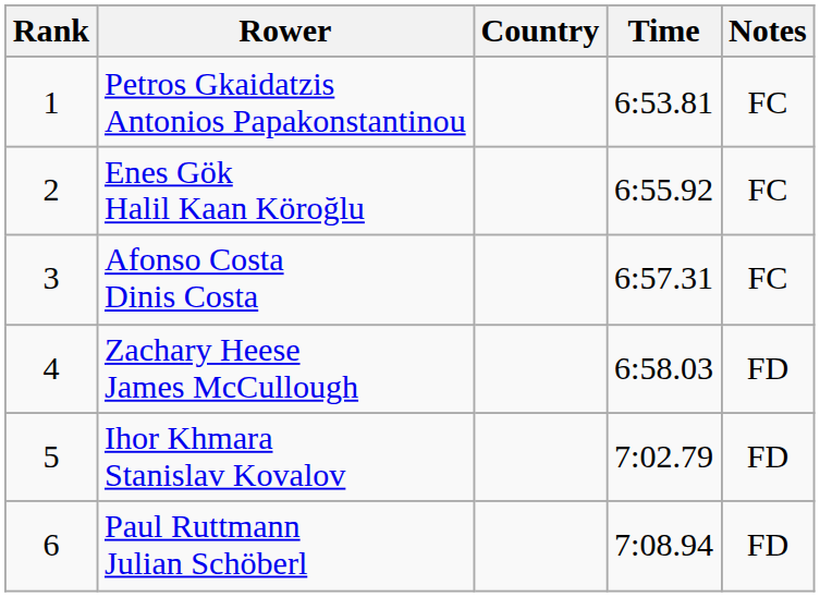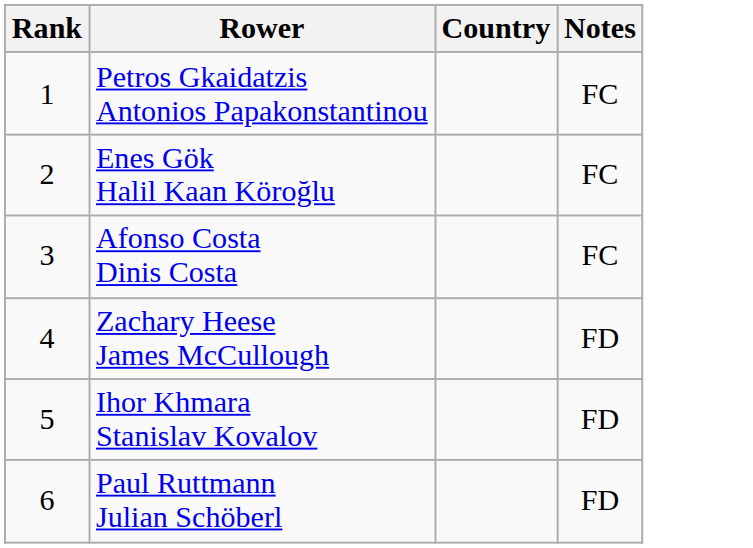 <table class="wikitable" style="text-align:center">
 <tr>
 <th>Rank</th>
 <th>Rower</th>
 <th>Country</th>
-<th>Time</th>
 <th>Notes</th>
 </tr>
 <tr>
 <td>1</td>
 <td align="left"><a href='#'>Petros Gkaidatzis</a><br><a href='#'>Antonios Papakonstantinou</a></td>
 <td align="left"></td>
-<td>6:53.81</td>
 <td>FC</td>
 </tr>
 <tr>
 <td>2</td>
 <td align="left"><a href='#'>Enes Gök</a><br><a href='#'>Halil Kaan Köroğlu</a></td>
 <td align="left"></td>
-<td>6:55.92</td>
 <td>FC</td>
 </tr>
 <tr>
 <td>3</td>
 <td align="left"><a href='#'>Afonso Costa</a><br><a href='#'>Dinis Costa</a></td>
 <td align="left"></td>
-<td>6:57.31</td>
 <td>FC</td>
 </tr>
 <tr>
 <td>4</td>
 <td align="left"><a href='#'>Zachary Heese</a><br><a href='#'>James McCullough</a></td>
 <td align="left"></td>
-<td>6:58.03</td>
 <td>FD</td>
 </tr>
 <tr>
 <td>5</td>
 <td align="left"><a href='#'>Ihor Khmara</a><br><a href='#'>Stanislav Kovalov</a></td>
 <td align="left"></td>
-<td>7:02.79</td>
 <td>FD</td>
 </tr>
 <tr>
 <td>6</td>
 <td align="left"><a href='#'>Paul Ruttmann</a><br><a href='#'>Julian Schöberl</a></td>
 <td align="left"></td>
-<td>7:08.94</td>
 <td>FD</td>
 </tr>
 </table>
